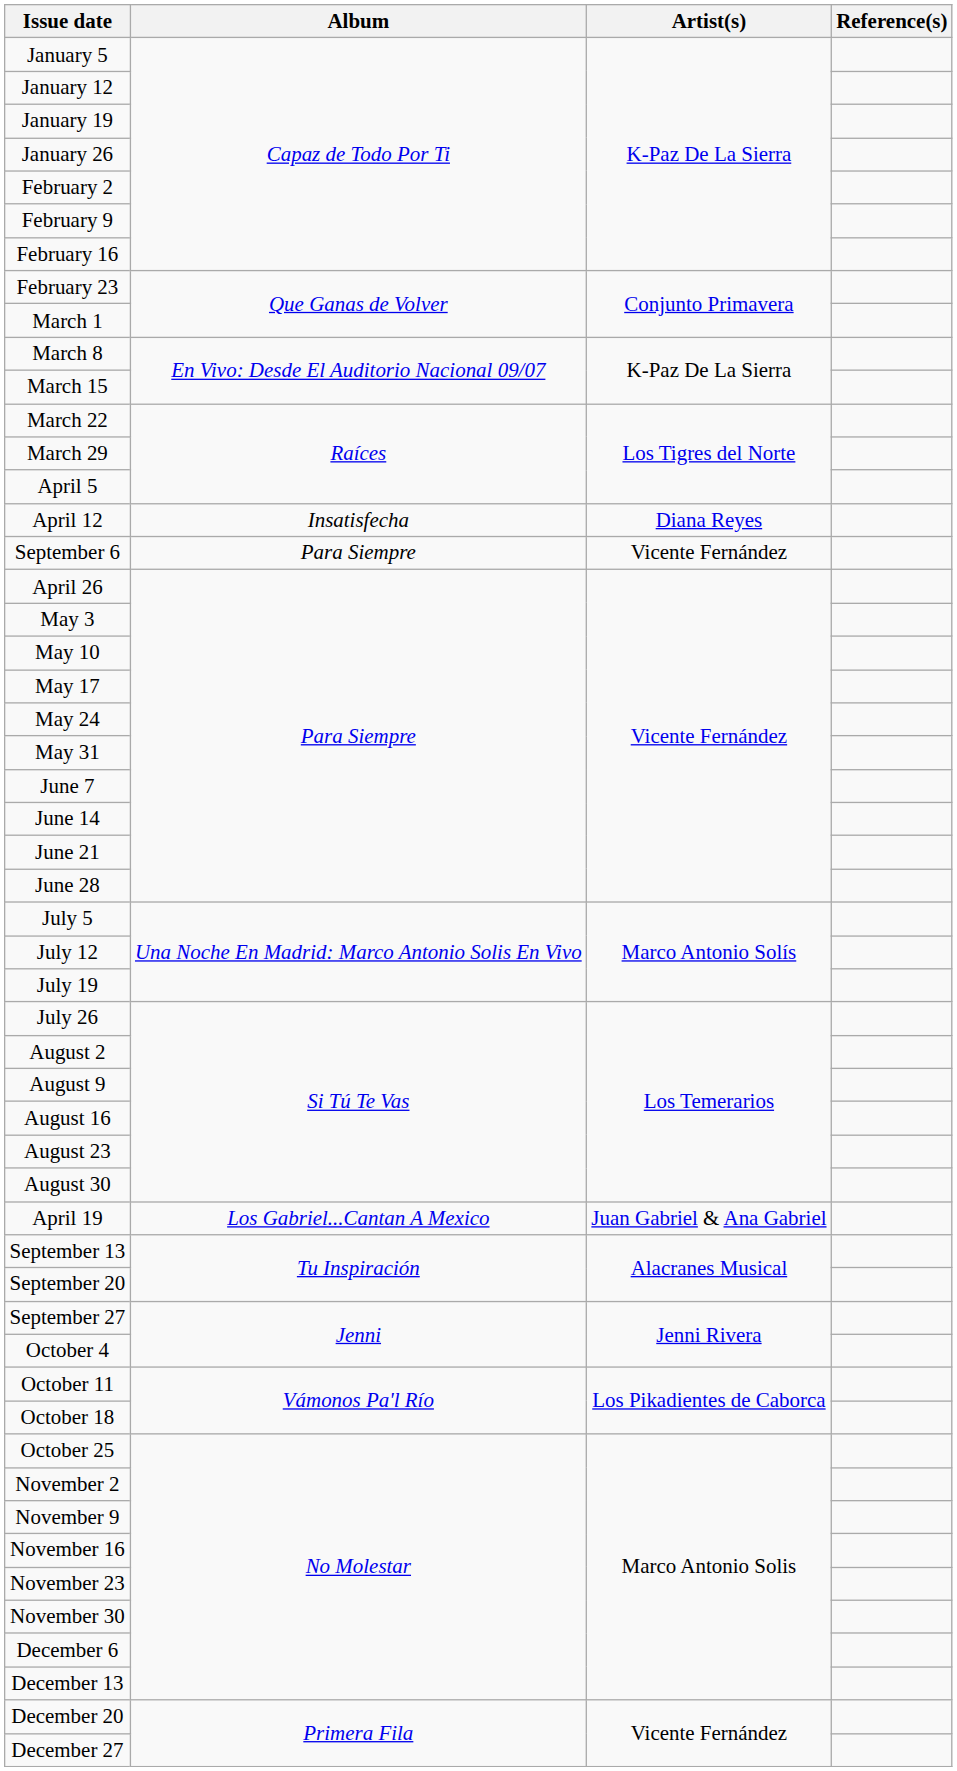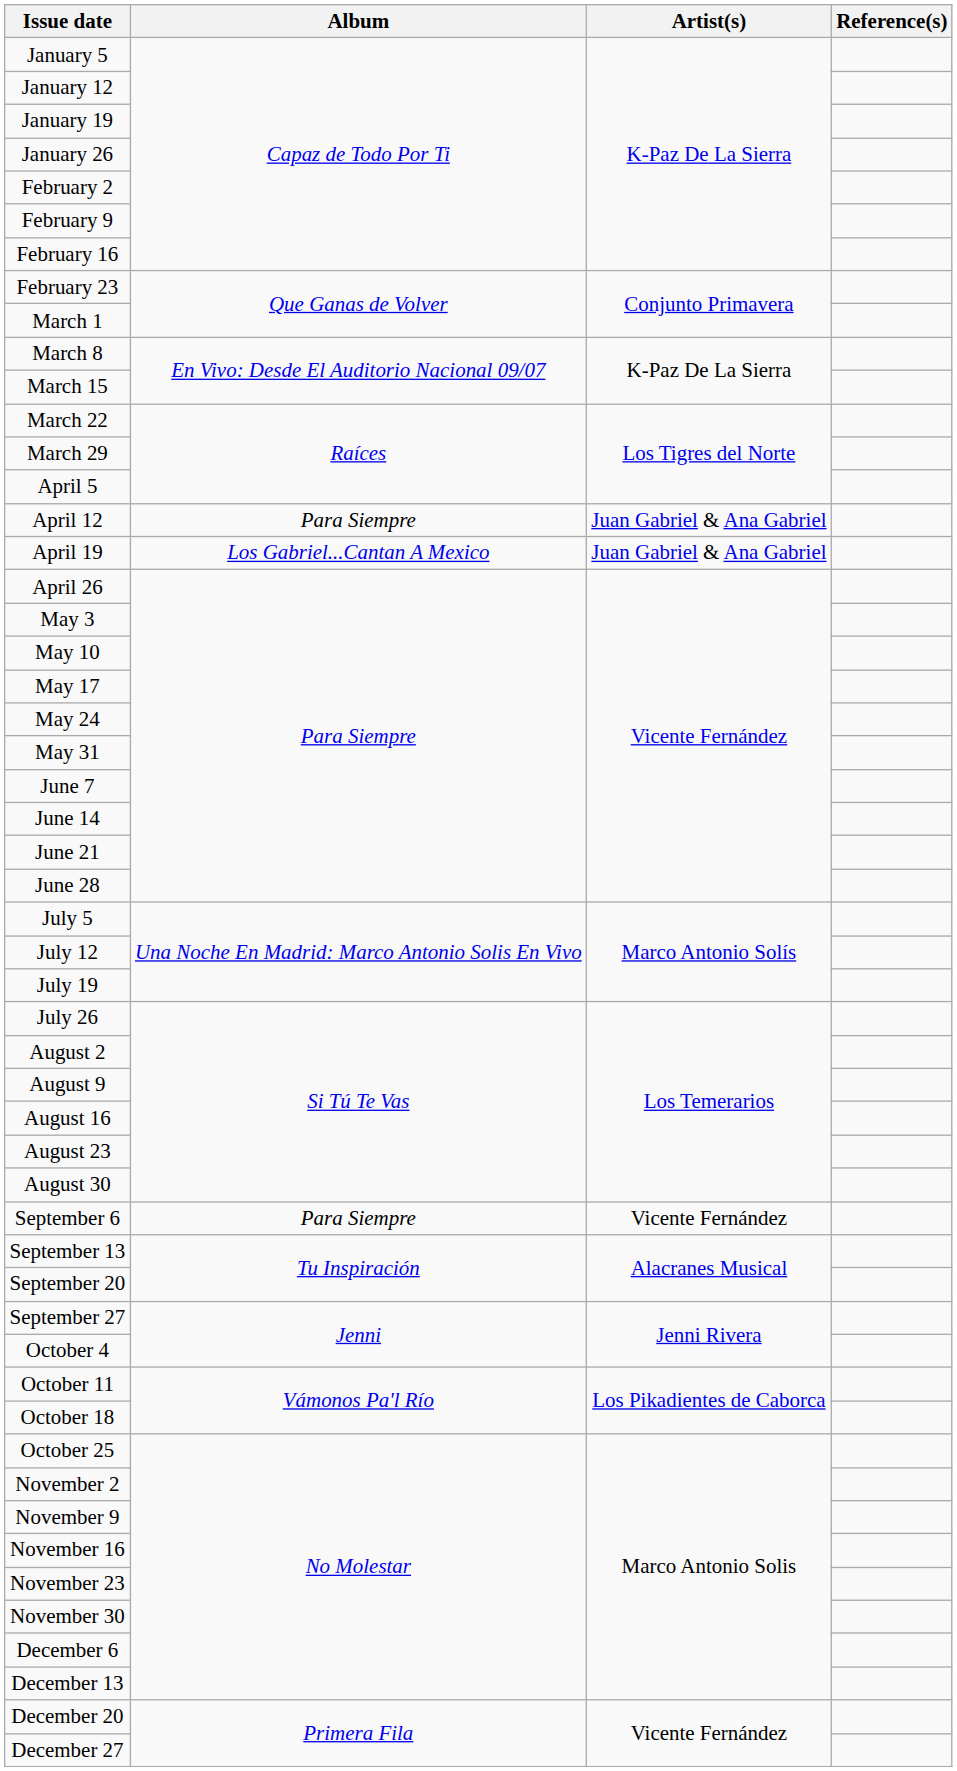 <table class="wikitable" style="text-align: center">
 <tr>
 <th>Issue date</th>
 <th>Album</th>
 <th>Artist(s)</th>
 <th class="unsortable">Reference(s)</th>
 </tr>
 <tr>
 <td>January 5</td>
 <td rowspan="7"><em><a href='#'>Capaz de Todo Por Ti</a></em></td>
 <td rowspan="7"><a href='#'>K-Paz De La Sierra</a></td>
 <td></td>
 </tr>
 <tr>
 <td>January 12</td>
 <td></td>
 </tr>
 <tr>
 <td>January 19</td>
 <td></td>
 </tr>
 <tr>
 <td>January 26</td>
 <td></td>
 </tr>
 <tr>
 <td>February 2</td>
 <td></td>
 </tr>
 <tr>
 <td>February 9</td>
 <td></td>
 </tr>
 <tr>
 <td>February 16</td>
 <td></td>
 </tr>
 <tr>
 <td>February 23</td>
 <td rowspan="2"><em><a href='#'>Que Ganas de Volver</a></em></td>
 <td rowspan="2"><a href='#'>Conjunto Primavera</a></td>
 <td></td>
 </tr>
 <tr>
 <td>March 1</td>
 <td></td>
 </tr>
 <tr>
 <td>March 8</td>
 <td rowspan="2"><em><a href='#'>En Vivo: Desde El Auditorio Nacional 09/07</a></em></td>
 <td rowspan="2">K-Paz De La Sierra</td>
 <td></td>
 </tr>
 <tr>
 <td>March 15</td>
 <td></td>
 </tr>
 <tr>
 <td>March 22</td>
 <td rowspan="3"><em><a href='#'>Raíces</a></em></td>
 <td rowspan="3"><a href='#'>Los Tigres del Norte</a></td>
 <td></td>
 </tr>
 <tr>
 <td>March 29</td>
 <td></td>
 </tr>
 <tr>
 <td>April 5</td>
 <td></td>
 </tr>
 <tr>
 <td>April 12</td>
-<td><em>Insatisfecha</em></td>
-<td><a href='#'>Diana Reyes</a></td>
+<td><em>Para Siempre</em> </td>
+<td><a href='#'>Juan Gabriel</a> & <a href='#'>Ana Gabriel</a></td>
 <td></td>
 </tr>
 <tr>
-<td>September 6</td>
-<td><em>Para Siempre</em> </td>
-<td>Vicente Fernández</td>
+<td>April 19</td>
+<td><em><a href='#'>Los Gabriel...Cantan A Mexico</a></em></td>
+<td><a href='#'>Juan Gabriel</a> & <a href='#'>Ana Gabriel</a></td>
 <td></td>
 </tr>
 <tr>
 <td>April 26</td>
 <td rowspan="10"><em><a href='#'>Para Siempre</a></em></td>
 <td rowspan="10"><a href='#'>Vicente Fernández</a></td>
 <td></td>
 </tr>
 <tr>
 <td>May 3</td>
 <td></td>
 </tr>
 <tr>
 <td>May 10</td>
 <td></td>
 </tr>
 <tr>
 <td>May 17</td>
 <td></td>
 </tr>
 <tr>
 <td>May 24</td>
 <td></td>
 </tr>
 <tr>
 <td>May 31</td>
 <td></td>
 </tr>
 <tr>
 <td>June 7</td>
 <td></td>
 </tr>
 <tr>
 <td>June 14</td>
 <td></td>
 </tr>
 <tr>
 <td>June 21</td>
 <td></td>
 </tr>
 <tr>
 <td>June 28</td>
 <td></td>
 </tr>
 <tr>
 <td>July 5</td>
 <td rowspan="3"><em><a href='#'>Una Noche En Madrid: Marco Antonio Solis En Vivo</a></em></td>
 <td rowspan="3"><a href='#'>Marco Antonio Solís</a></td>
 <td></td>
 </tr>
 <tr>
 <td>July 12</td>
 <td></td>
 </tr>
 <tr>
 <td>July 19</td>
 <td></td>
 </tr>
 <tr>
 <td>July 26</td>
 <td rowspan="6"><em><a href='#'>Si Tú Te Vas</a></em></td>
 <td rowspan="6"><a href='#'>Los Temerarios</a></td>
 <td></td>
 </tr>
 <tr>
 <td>August 2</td>
 <td></td>
 </tr>
 <tr>
 <td>August 9</td>
 <td></td>
 </tr>
 <tr>
 <td>August 16</td>
 <td></td>
 </tr>
 <tr>
 <td>August 23</td>
 <td></td>
 </tr>
 <tr>
 <td>August 30</td>
 <td></td>
 </tr>
 <tr>
-<td>April 19</td>
-<td><em><a href='#'>Los Gabriel...Cantan A Mexico</a></em></td>
-<td><a href='#'>Juan Gabriel</a> & <a href='#'>Ana Gabriel</a></td>
+<td>September 6</td>
+<td><em>Para Siempre</em> </td>
+<td>Vicente Fernández</td>
 <td></td>
 </tr>
 <tr>
 <td>September 13</td>
 <td rowspan="2"><em><a href='#'>Tu Inspiración</a></em></td>
 <td rowspan="2"><a href='#'>Alacranes Musical</a></td>
 <td></td>
 </tr>
 <tr>
 <td>September 20</td>
 <td></td>
 </tr>
 <tr>
 <td>September 27</td>
 <td rowspan="2"><em><a href='#'>Jenni</a></em></td>
 <td rowspan="2"><a href='#'>Jenni Rivera</a></td>
 <td></td>
 </tr>
 <tr>
 <td>October 4</td>
 <td></td>
 </tr>
 <tr>
 <td>October 11</td>
 <td rowspan="2"><em><a href='#'>Vámonos Pa'l Río</a></em></td>
 <td rowspan="2"><a href='#'>Los Pikadientes de Caborca</a></td>
 <td></td>
 </tr>
 <tr>
 <td>October 18</td>
 <td></td>
 </tr>
 <tr>
 <td>October 25</td>
 <td rowspan="8"><em><a href='#'>No Molestar</a></em></td>
 <td rowspan="8">Marco Antonio Solis</td>
 <td></td>
 </tr>
 <tr>
 <td>November 2</td>
 <td></td>
 </tr>
 <tr>
 <td>November 9</td>
 <td></td>
 </tr>
 <tr>
 <td>November 16</td>
 <td></td>
 </tr>
 <tr>
 <td>November 23</td>
 <td></td>
 </tr>
 <tr>
 <td>November 30</td>
 <td></td>
 </tr>
 <tr>
 <td>December 6</td>
 <td></td>
 </tr>
 <tr>
 <td>December 13</td>
 <td></td>
 </tr>
 <tr>
 <td>December 20</td>
 <td rowspan="2"><em><a href='#'>Primera Fila</a></em></td>
 <td rowspan="2">Vicente Fernández</td>
 <td></td>
 </tr>
 <tr>
 <td>December 27</td>
 <td></td>
 </tr>
 </table>
